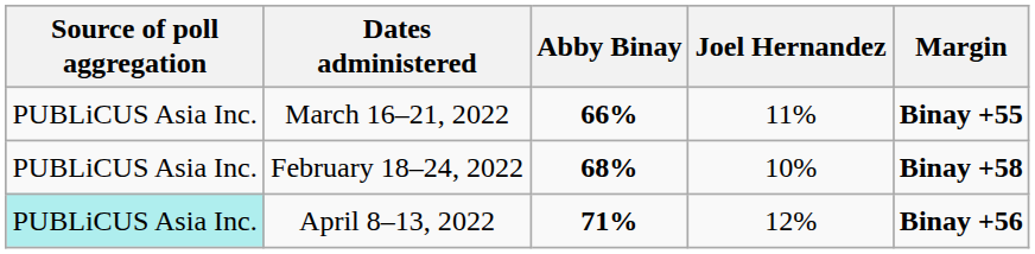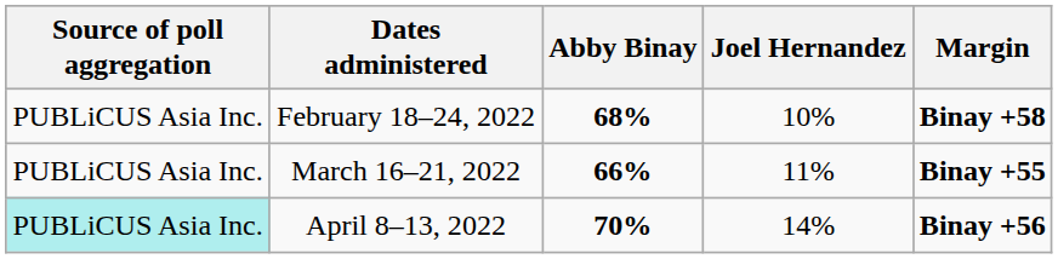 <table class="wikitable sortable nowrap" style="text-align:center;font-size:90%;line-height:20px">
 <tr style="line-height:1.2">
 <th>Source of poll<br>aggregation</th>
 <th>Dates<br>administered</th>
 <th>Abby Binay</th>
 <th>Joel Hernandez</th>
 <th>Margin</th>
 </tr>
 <tr>
 <td>PUBLiCUS Asia Inc.</td>
+<td>February 18–24, 2022</td>
+<td><strong>68%</strong></td>
+<td>10%</td>
+<td><strong>Binay +58</strong></td>
+</tr>
+<tr>
+<td>PUBLiCUS Asia Inc.</td>
 <td>March 16–21, 2022</td>
 <td><strong>66%</strong></td>
 <td>11%</td>
 <td><strong>Binay +55</strong></td>
 </tr>
 <tr>
-<td>PUBLiCUS Asia Inc.</td>
-<td>February 18–24, 2022</td>
-<td><strong>68%</strong></td>
-<td>10%</td>
-<td><strong>Binay +58</strong></td>
-</tr>
-<tr>
 <td style="background: paleturquoise;">PUBLiCUS Asia Inc.</td>
 <td>April 8–13, 2022</td>
-<td><strong>71%</strong></td>
-<td>12%</td>
+<td><strong>70%</strong></td>
+<td>14%</td>
 <td><strong>Binay +56</strong></td>
 </tr>
 </table>
